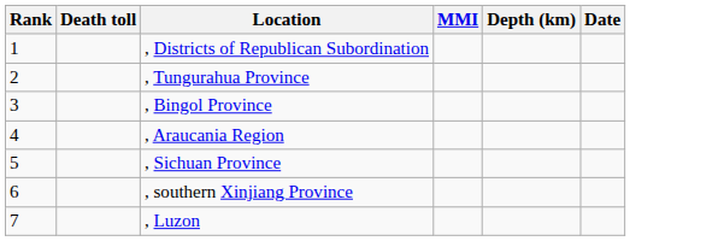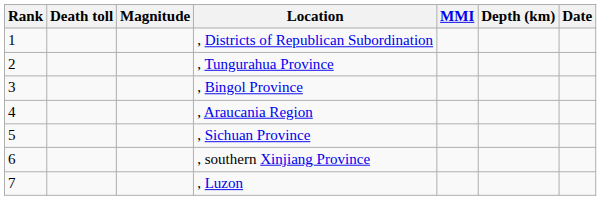 <table class="sortable wikitable" style="font-size:100%;">
 <tr>
 <th>Rank</th>
 <th>Death toll</th>
+<th>Magnitude</th>
 <th>Location</th>
 <th><a href='#'>MMI</a></th>
 <th>Depth (km)</th>
 <th>Date</th>
 </tr>
 <tr>
 <td>1</td>
+<td></td>
 <td></td>
 <td>, <a href='#'>Districts of Republican Subordination</a></td>
 <td></td>
 <td></td>
 <td></td>
 </tr>
 <tr>
 <td>2</td>
 <td></td>
+<td></td>
 <td>, <a href='#'>Tungurahua Province</a></td>
 <td></td>
 <td></td>
 <td></td>
 </tr>
 <tr>
 <td>3</td>
+<td></td>
 <td></td>
 <td>, <a href='#'>Bingol Province</a></td>
 <td></td>
 <td></td>
 <td></td>
 </tr>
 <tr>
 <td>4</td>
 <td></td>
+<td></td>
 <td>, <a href='#'>Araucania Region</a></td>
 <td></td>
 <td></td>
 <td></td>
 </tr>
 <tr>
 <td>5</td>
+<td></td>
 <td></td>
 <td>, <a href='#'>Sichuan Province</a></td>
 <td></td>
 <td></td>
 <td></td>
 </tr>
 <tr>
 <td>6</td>
 <td></td>
+<td></td>
 <td>, southern <a href='#'>Xinjiang Province</a></td>
 <td></td>
 <td></td>
 <td></td>
 </tr>
 <tr>
 <td>7</td>
 <td></td>
+<td></td>
 <td>, <a href='#'>Luzon</a></td>
 <td></td>
 <td></td>
 <td></td>
 </tr>
 </table>
